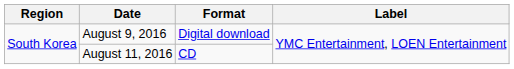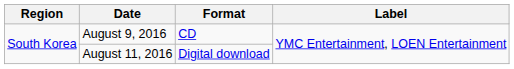 <table class="wikitable">
 <tr>
 <th>Region</th>
 <th>Date</th>
 <th>Format</th>
 <th>Label</th>
 </tr>
 <tr>
 <td rowspan="2"><a href='#'>South Korea</a></td>
 <td>August 9, 2016</td>
-<td><a href='#'>Digital download</a></td>
+<td><a href='#'>CD</a></td>
 <td rowspan="2"><a href='#'>YMC Entertainment</a>, <a href='#'>LOEN Entertainment</a></td>
 </tr>
 <tr>
 <td>August 11, 2016</td>
-<td><a href='#'>CD</a></td>
+<td><a href='#'>Digital download</a></td>
 </tr>
 </table>
